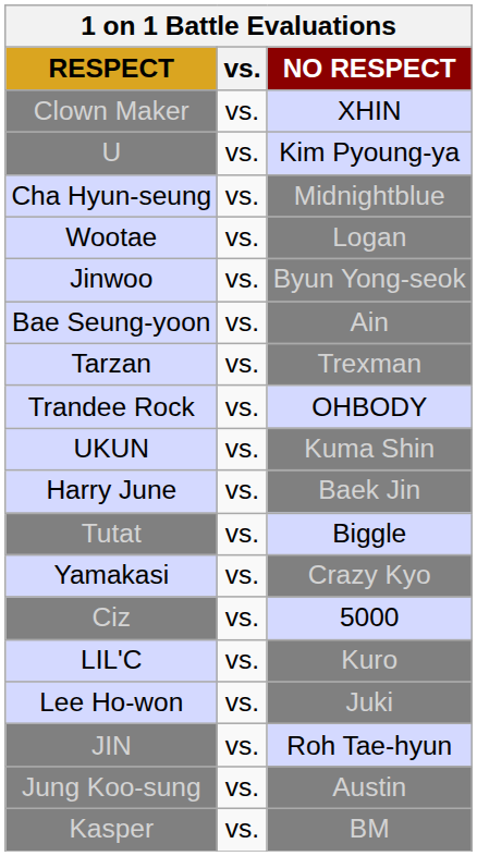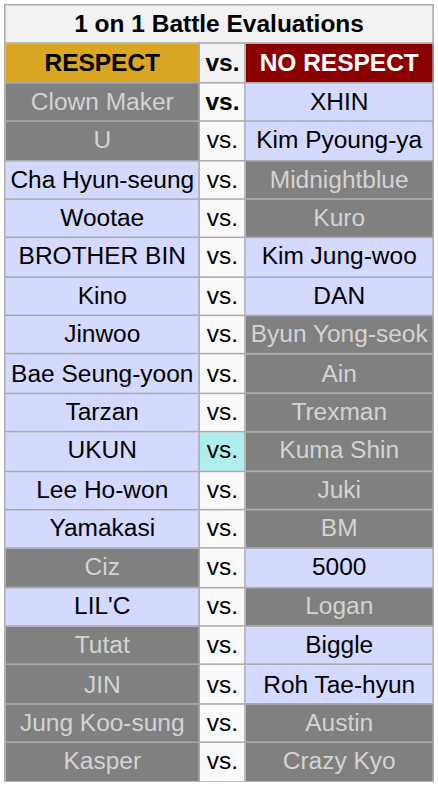 <table class="wikitable collapsible collapsed" style="text-align:center">
 <tr>
 <th colspan="3">1 on 1 Battle Evaluations</th>
 </tr>
 <tr>
 <th style="background:Goldenrod">RESPECT</th>
 <th>vs.</th>
 <th style="background:DarkRed;color:white">NO RESPECT</th>
 </tr>
 <tr>
 <td style="background:grey;color:lightgrey">Clown Maker</td>
-<td>vs.</td>
+<td><strong>vs.</strong></td>
 <td style="background:#D4D9FF">XHIN</td>
 </tr>
 <tr>
 <td style="background:grey;color:lightgrey">U</td>
 <td>vs.</td>
 <td style="background:#D4D9FF">Kim Pyoung-ya</td>
 </tr>
 <tr>
 <td style="background:#D4D9FF">Cha Hyun-seung</td>
 <td>vs.</td>
 <td style="background:grey;color:lightgrey">Midnightblue</td>
 </tr>
 <tr>
 <td style="background:#D4D9FF">Wootae</td>
 <td>vs.</td>
-<td style="background:grey;color:lightgrey">Logan</td>
+<td style="background:grey;color:lightgrey">Kuro</td>
+</tr>
+<tr>
+<td style="background:#D4D9FF">BROTHER BIN</td>
+<td>vs.</td>
+<td style="background:#D4D9FF">Kim Jung-woo</td>
+</tr>
+<tr>
+<td style="background:#D4D9FF">Kino</td>
+<td>vs.</td>
+<td style="background:#D4D9FF">DAN</td>
 </tr>
 <tr>
 <td style="background:#D4D9FF">Jinwoo</td>
 <td>vs.</td>
 <td style="background:grey;color:lightgrey">Byun Yong-seok</td>
 </tr>
 <tr>
 <td style="background:#D4D9FF">Bae Seung-yoon</td>
 <td>vs.</td>
 <td style="background:grey;color:lightgrey">Ain</td>
 </tr>
 <tr>
 <td style="background:#D4D9FF">Tarzan</td>
 <td>vs.</td>
 <td style="background:grey;color:lightgrey">Trexman</td>
 </tr>
 <tr>
-<td style="background:#D4D9FF">Trandee Rock</td>
-<td>vs.</td>
-<td style="background:#D4D9FF">OHBODY</td>
-</tr>
-<tr>
 <td style="background:#D4D9FF">UKUN</td>
-<td>vs.</td>
+<td style="background: paleturquoise;">vs.</td>
 <td style="background:grey;color:lightgrey">Kuma Shin</td>
 </tr>
 <tr>
-<td style="background:#D4D9FF">Harry June</td>
+<td style="background:#D4D9FF">Lee Ho-won</td>
 <td>vs.</td>
-<td style="background:grey;color:lightgrey">Baek Jin</td>
-</tr>
-<tr>
-<td style="background:grey;color:lightgrey">Tutat</td>
-<td>vs.</td>
-<td style="background:#D4D9FF">Biggle</td>
+<td style="background:grey;color:lightgrey">Juki</td>
 </tr>
 <tr>
 <td style="background:#D4D9FF">Yamakasi</td>
 <td>vs.</td>
-<td style="background:grey;color:lightgrey">Crazy Kyo</td>
+<td style="background:grey;color:lightgrey">BM</td>
 </tr>
 <tr>
 <td style="background:grey;color:lightgrey">Ciz</td>
 <td>vs.</td>
 <td style="background:#D4D9FF">5000</td>
 </tr>
 <tr>
 <td style="background:#D4D9FF">LIL'C</td>
 <td>vs.</td>
-<td style="background:grey;color:lightgrey">Kuro</td>
+<td style="background:grey;color:lightgrey">Logan</td>
 </tr>
 <tr>
-<td style="background:#D4D9FF">Lee Ho-won</td>
+<td style="background:grey;color:lightgrey">Tutat</td>
 <td>vs.</td>
-<td style="background:grey;color:lightgrey">Juki</td>
+<td style="background:#D4D9FF">Biggle</td>
 </tr>
 <tr>
 <td style="background:grey;color:lightgrey">JIN</td>
 <td>vs.</td>
 <td style="background:#D4D9FF">Roh Tae-hyun</td>
 </tr>
 <tr>
 <td style="background:grey;color:lightgrey">Jung Koo-sung</td>
 <td>vs.</td>
 <td style="background:grey;color:lightgrey">Austin</td>
 </tr>
 <tr>
 <td style="background:grey;color:lightgrey">Kasper</td>
 <td>vs.</td>
-<td style="background:grey;color:lightgrey">BM</td>
+<td style="background:grey;color:lightgrey">Crazy Kyo</td>
 </tr>
 </table>
